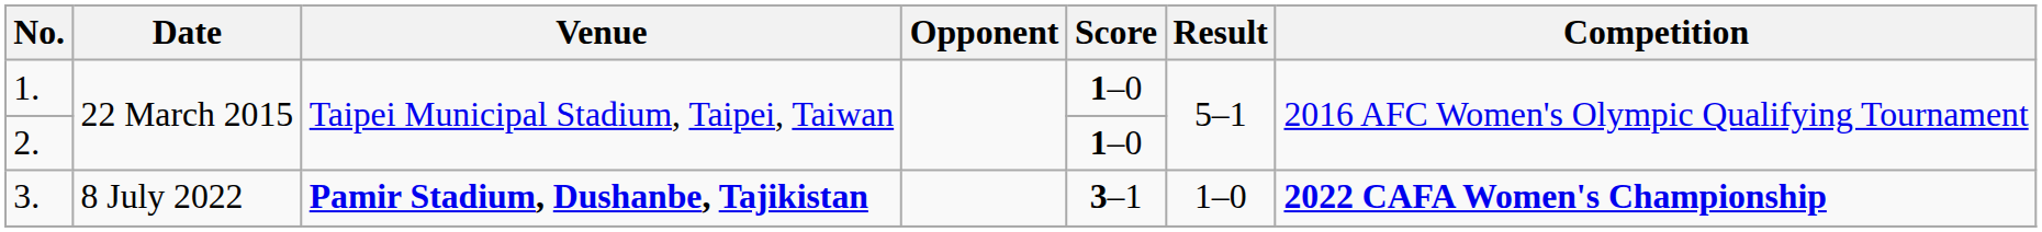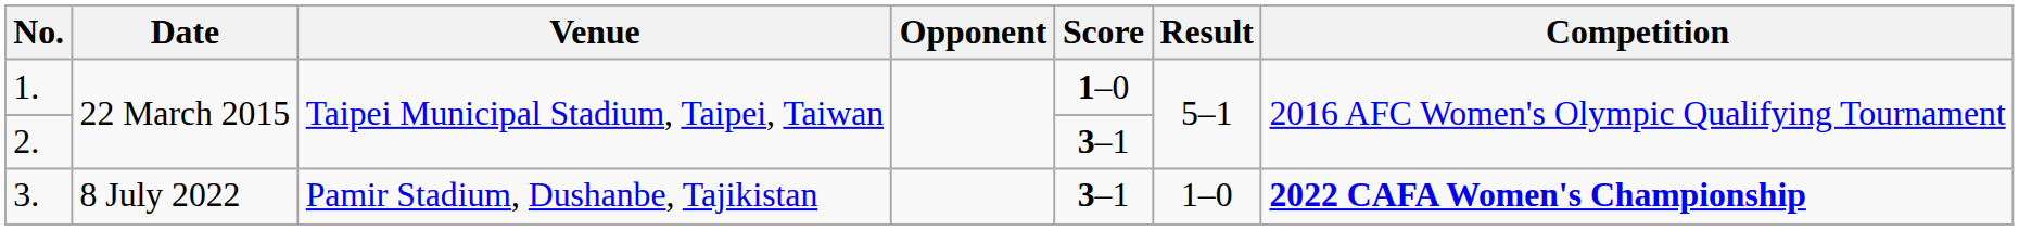 <table class="wikitable">
 <tr>
 <th>No.</th>
 <th>Date</th>
 <th>Venue</th>
 <th>Opponent</th>
 <th>Score</th>
 <th>Result</th>
 <th>Competition</th>
 </tr>
 <tr>
 <td>1.</td>
 <td rowspan=2>22 March 2015</td>
 <td rowspan=2><a href='#'>Taipei Municipal Stadium</a>, <a href='#'>Taipei</a>, <a href='#'>Taiwan</a></td>
 <td rowspan=2></td>
 <td align=center><strong>1</strong>–0</td>
 <td rowspan=2 align=center>5–1</td>
 <td rowspan=2><a href='#'>2016 AFC Women's Olympic Qualifying Tournament</a></td>
 </tr>
 <tr>
 <td>2.</td>
-<td align=center><strong>1</strong>–0</td>
+<td align=center><strong>3</strong>–1</td>
 </tr>
 <tr>
 <td>3.</td>
 <td>8 July 2022</td>
-<td><strong><a href='#'>Pamir Stadium</a>, <a href='#'>Dushanbe</a>, <a href='#'>Tajikistan</a></strong></td>
+<td><a href='#'>Pamir Stadium</a>, <a href='#'>Dushanbe</a>, <a href='#'>Tajikistan</a></td>
 <td></td>
 <td align=center><strong>3</strong>–1</td>
 <td align=center>1–0</td>
 <td><strong><a href='#'>2022 CAFA Women's Championship</a></strong></td>
 </tr>
 <tr>
 </tr>
 </table>
